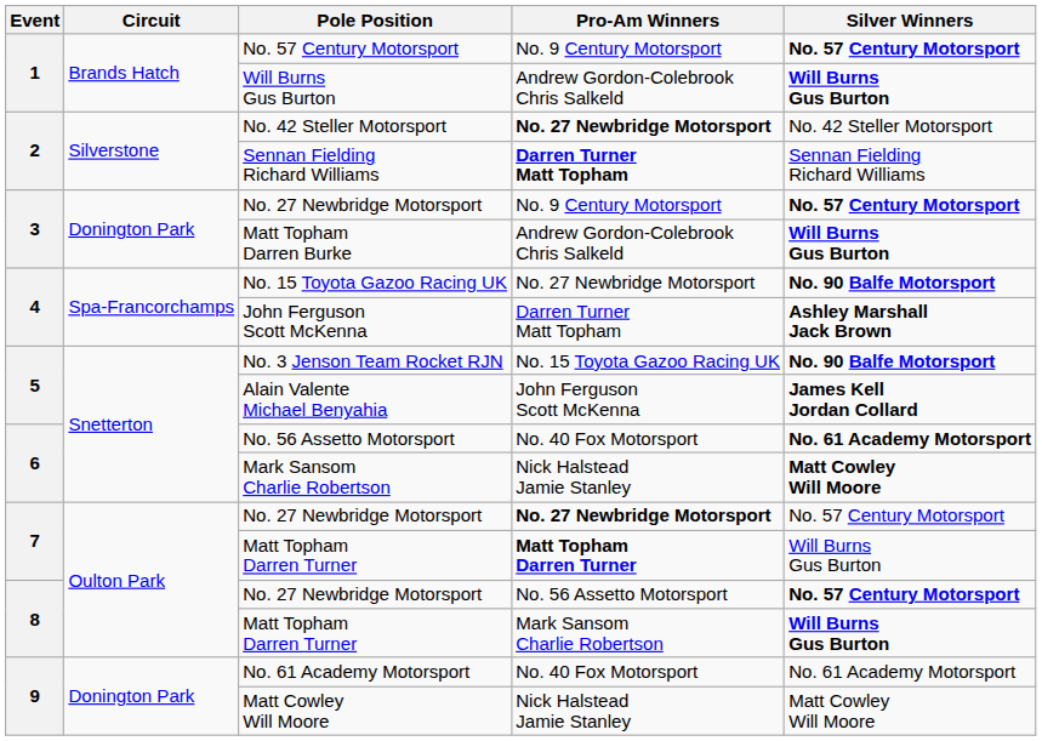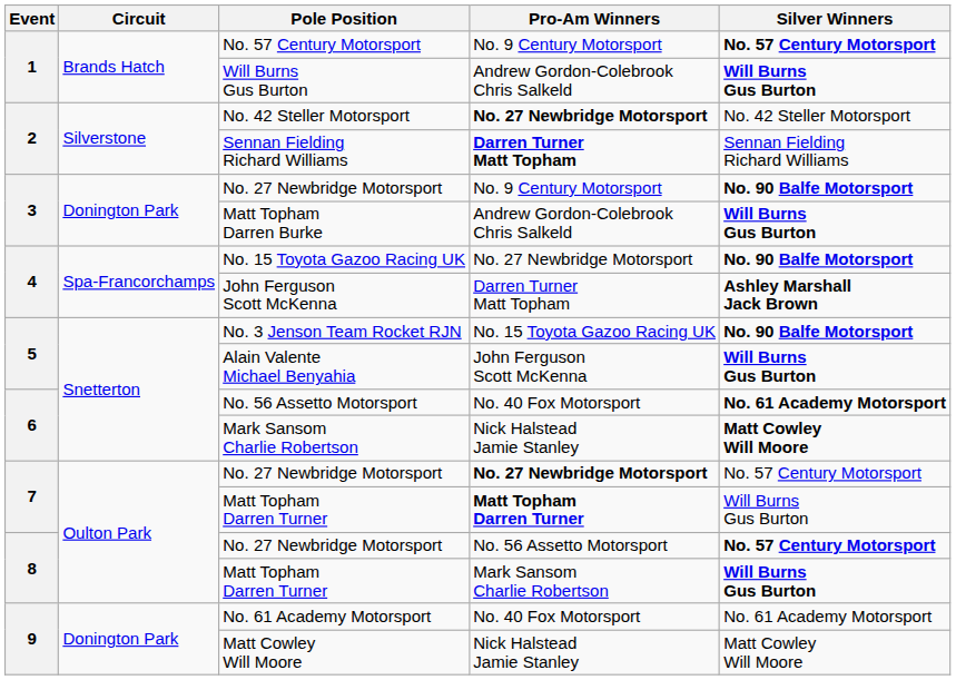 <table class="wikitable" style="font-size: 85%">
 <tr>
 <th>Event</th>
 <th>Circuit</th>
 <th>Pole Position</th>
 <th>Pro-Am Winners</th>
 <th>Silver Winners</th>
 </tr>
 <tr>
 <th rowspan=2>1</th>
 <td rowspan=2><a href='#'>Brands Hatch</a></td>
 <td> No. 57 <a href='#'>Century Motorsport</a></td>
 <td> No. 9 <a href='#'>Century Motorsport</a></td>
 <td><strong> No. 57 <a href='#'>Century Motorsport</a></strong></td>
 </tr>
 <tr>
 <td> <a href='#'>Will Burns</a><br> Gus Burton</td>
 <td> Andrew Gordon-Colebrook<br> Chris Salkeld</td>
 <td><strong> <a href='#'>Will Burns</a><br> Gus Burton</strong></td>
 </tr>
 <tr>
 <th rowspan=2>2</th>
 <td rowspan=2><a href='#'>Silverstone</a></td>
 <td> No. 42 Steller Motorsport</td>
 <td><strong> No. 27 Newbridge Motorsport</strong></td>
 <td> No. 42 Steller Motorsport</td>
 </tr>
 <tr>
 <td> <a href='#'>Sennan Fielding</a><br> Richard Williams</td>
 <td><strong> <a href='#'>Darren Turner</a><br> Matt Topham</strong></td>
 <td> <a href='#'>Sennan Fielding</a><br> Richard Williams</td>
 </tr>
 <tr>
 <th rowspan=2>3</th>
 <td rowspan=2><a href='#'>Donington Park</a></td>
 <td> No. 27 Newbridge Motorsport</td>
 <td> No. 9 <a href='#'>Century Motorsport</a></td>
-<td><strong> No. 57 <a href='#'>Century Motorsport</a></strong></td>
+<td><strong> No. 90 <a href='#'>Balfe Motorsport</a></strong></td>
 </tr>
 <tr>
 <td> Matt Topham<br> Darren Burke</td>
 <td> Andrew Gordon-Colebrook<br> Chris Salkeld</td>
 <td><strong> <a href='#'>Will Burns</a><br> Gus Burton</strong></td>
 </tr>
 <tr>
 <th rowspan=2>4</th>
 <td rowspan=2><a href='#'>Spa-Francorchamps</a></td>
 <td> No. 15 <a href='#'>Toyota Gazoo Racing UK</a></td>
 <td> No. 27 Newbridge Motorsport</td>
 <td><strong> No. 90 <a href='#'>Balfe Motorsport</a></strong></td>
 </tr>
 <tr>
 <td> John Ferguson<br> Scott McKenna</td>
 <td> <a href='#'>Darren Turner</a><br> Matt Topham</td>
 <td><strong> Ashley Marshall<br> Jack Brown</strong></td>
 </tr>
 <tr>
 <th rowspan=2>5</th>
 <td rowspan=4><a href='#'>Snetterton</a></td>
 <td> No. 3 <a href='#'>Jenson Team Rocket RJN</a></td>
 <td> No. 15 <a href='#'>Toyota Gazoo Racing UK</a></td>
 <td><strong> No. 90 <a href='#'>Balfe Motorsport</a></strong></td>
 </tr>
 <tr>
 <td> Alain Valente<br> <a href='#'>Michael Benyahia</a></td>
 <td> John Ferguson<br> Scott McKenna</td>
-<td><strong> James Kell<br> Jordan Collard</strong></td>
+<td><strong> <a href='#'>Will Burns</a><br> Gus Burton</strong></td>
 </tr>
 <tr>
 <th rowspan=2>6</th>
 <td> No. 56 Assetto Motorsport</td>
 <td> No. 40 Fox Motorsport</td>
 <td><strong> No. 61 Academy Motorsport</strong></td>
 </tr>
 <tr>
 <td> Mark Sansom<br> <a href='#'>Charlie Robertson</a></td>
 <td> Nick Halstead<br> Jamie Stanley</td>
 <td><strong> Matt Cowley<br> Will Moore</strong></td>
 </tr>
 <tr>
 <th rowspan=2>7</th>
 <td rowspan=4><a href='#'>Oulton Park</a></td>
 <td> No. 27 Newbridge Motorsport</td>
 <td><strong> No. 27 Newbridge Motorsport</strong></td>
 <td> No. 57 <a href='#'>Century Motorsport</a></td>
 </tr>
 <tr>
 <td> Matt Topham<br> <a href='#'>Darren Turner</a></td>
 <td><strong> Matt Topham<br> <a href='#'>Darren Turner</a></strong></td>
 <td> <a href='#'>Will Burns</a><br> Gus Burton</td>
 </tr>
 <tr>
 <th rowspan=2>8</th>
 <td> No. 27 Newbridge Motorsport</td>
 <td> No. 56 Assetto Motorsport</td>
 <td><strong> No. 57 <a href='#'>Century Motorsport</a></strong></td>
 </tr>
 <tr>
 <td> Matt Topham<br> <a href='#'>Darren Turner</a></td>
 <td> Mark Sansom<br> <a href='#'>Charlie Robertson</a></td>
 <td><strong> <a href='#'>Will Burns</a><br> Gus Burton</strong></td>
 </tr>
 <tr>
 <th rowspan=2>9</th>
 <td rowspan=2><a href='#'>Donington Park</a></td>
 <td> No. 61 Academy Motorsport</td>
 <td> No. 40 Fox Motorsport</td>
 <td> No. 61 Academy Motorsport</td>
 </tr>
 <tr>
 <td> Matt Cowley<br> Will Moore</td>
 <td> Nick Halstead<br> Jamie Stanley</td>
 <td> Matt Cowley<br> Will Moore</td>
 </tr>
 </table>
